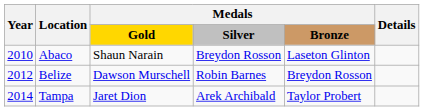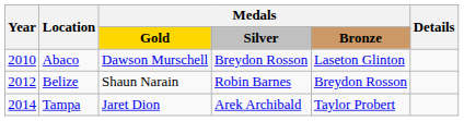 <table class="wikitable">
 <tr>
 <th rowspan="2">Year</th>
 <th rowspan="2">Location</th>
 <th colspan="3">Medals</th>
 <th rowspan="2">Details</th>
 </tr>
 <tr style="text-align:center;">
 <td bgcolor="gold"><strong>Gold</strong></td>
 <td bgcolor="silver"><strong>Silver</strong></td>
 <td bgcolor="cc9966"><strong>Bronze</strong></td>
 </tr>
 <tr>
 <td><a href='#'>2010</a></td>
 <td> <a href='#'>Abaco</a></td>
-<td> Shaun Narain</td>
+<td> <a href='#'>Dawson Murschell</a></td>
 <td> <a href='#'>Breydon Rosson</a></td>
 <td> <a href='#'>Laseton Glinton</a></td>
 <td></td>
 </tr>
 <tr>
 <td><a href='#'>2012</a></td>
 <td> <a href='#'>Belize</a></td>
-<td> <a href='#'>Dawson Murschell</a></td>
+<td> Shaun Narain</td>
 <td> <a href='#'>Robin Barnes</a></td>
 <td> <a href='#'>Breydon Rosson</a></td>
 <td></td>
 </tr>
 <tr>
 <td><a href='#'>2014</a></td>
 <td> <a href='#'>Tampa</a></td>
 <td> <a href='#'>Jaret Dion</a></td>
 <td> <a href='#'>Arek Archibald</a></td>
 <td> <a href='#'>Taylor Probert</a></td>
 <td></td>
 </tr>
 </table>
